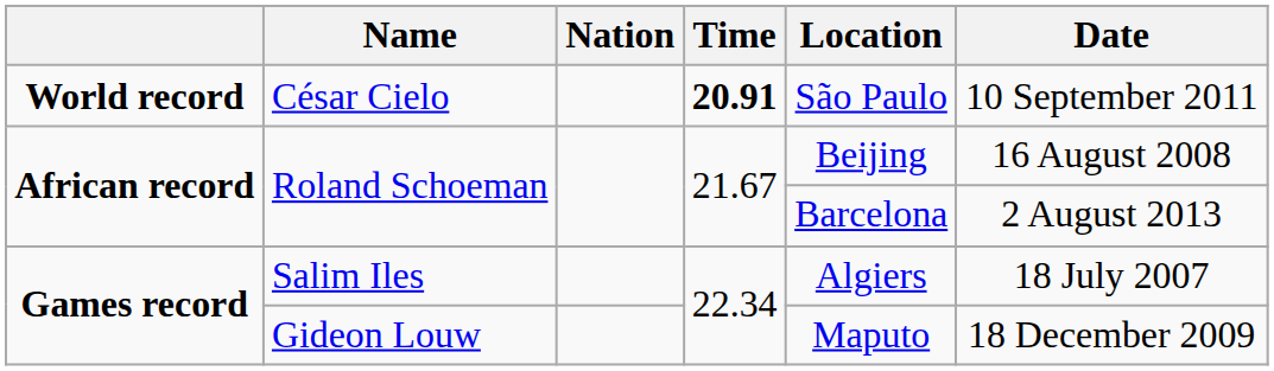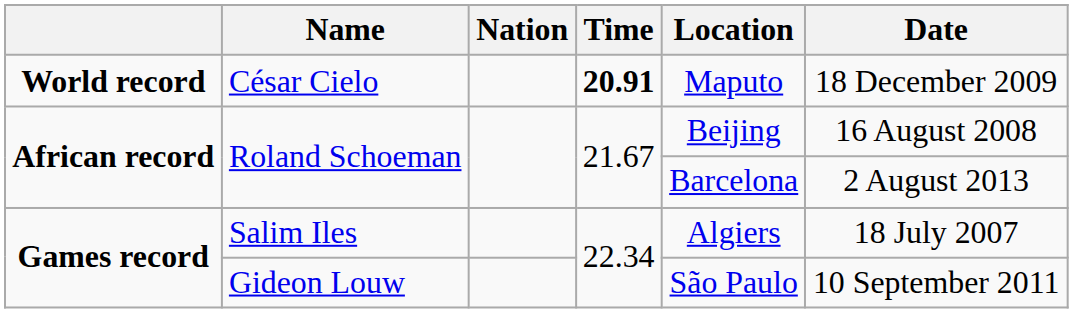 <table class=wikitable style=text-align:center>
 <tr>
 <th></th>
 <th>Name</th>
 <th>Nation</th>
 <th>Time</th>
 <th>Location</th>
 <th>Date</th>
 </tr>
 <tr>
 <td><strong>World record</strong></td>
 <td align=left><a href='#'>César Cielo</a></td>
 <td align=left></td>
 <td align=left><strong>20.91</strong></td>
-<td><a href='#'>São Paulo</a></td>
-<td>10 September 2011</td>
+<td><a href='#'>Maputo</a></td>
+<td>18 December 2009</td>
 </tr>
 <tr>
 <td rowspan=2><strong>African record</strong></td>
 <td rowspan=2 align=left><a href='#'>Roland Schoeman</a></td>
 <td rowspan=2 align=left></td>
 <td rowspan=2 align=left>21.67</td>
 <td><a href='#'>Beijing</a></td>
 <td>16 August 2008</td>
 </tr>
 <tr>
 <td><a href='#'>Barcelona</a></td>
 <td>2 August 2013</td>
 </tr>
 <tr>
 <td rowspan=2><strong>Games record</strong></td>
 <td align=left><a href='#'>Salim Iles</a></td>
 <td align=left></td>
 <td rowspan=2 align=left>22.34</td>
 <td><a href='#'>Algiers</a></td>
 <td>18 July 2007</td>
 </tr>
 <tr>
 <td align=left><a href='#'>Gideon Louw</a></td>
 <td align=left></td>
-<td><a href='#'>Maputo</a></td>
-<td>18 December 2009</td>
+<td><a href='#'>São Paulo</a></td>
+<td>10 September 2011</td>
 </tr>
 </table>
